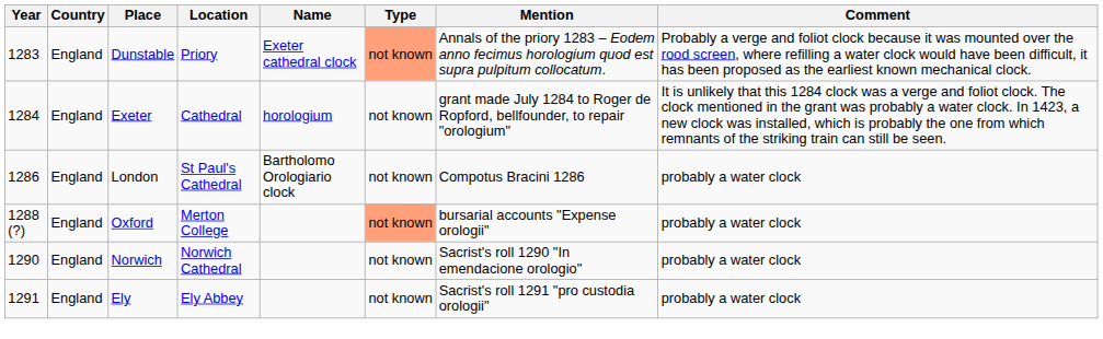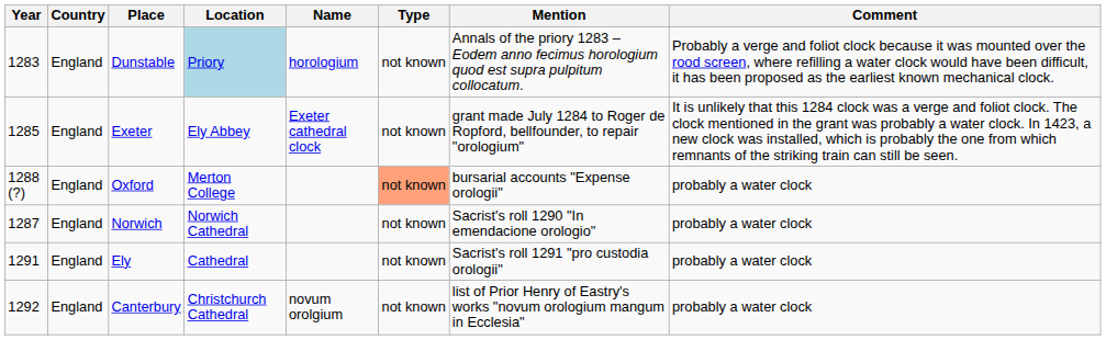 <table class="wikitable sortable" border="1">
 <tr>
 <th>Year</th>
 <th>Country</th>
 <th>Place</th>
 <th>Location</th>
 <th>Name</th>
 <th>Type</th>
 <th>Mention</th>
 <th>Comment</th>
 </tr>
 <tr>
 <td>1283</td>
 <td>England</td>
 <td><a href='#'>Dunstable</a></td>
-<td><a href='#'>Priory</a></td>
-<td><a href='#'>Exeter cathedral clock</a></td>
-<td style="background: lightsalmon;">not known</td>
+<td style="background: lightblue;"><a href='#'>Priory</a></td>
+<td><a href='#'>horologium</a></td>
+<td>not known</td>
 <td>Annals of the priory 1283 – <em>Eodem anno fecimus horologium quod est supra pulpitum collocatum</em>.</td>
 <td>Probably a verge and foliot clock because it was mounted over the <a href='#'>rood screen</a>, where refilling a water clock would have been difficult, it has been proposed as the earliest known mechanical clock.</td>
 </tr>
 <tr>
-<td>1284</td>
+<td>1285</td>
 <td>England</td>
 <td><a href='#'>Exeter</a></td>
-<td><a href='#'>Cathedral</a></td>
-<td><a href='#'>horologium</a></td>
+<td><a href='#'>Ely Abbey</a></td>
+<td><a href='#'>Exeter cathedral clock</a></td>
 <td nowrap>not known</td>
 <td>grant made July 1284 to Roger de Ropford, bellfounder, to repair "orologium"</td>
 <td>It is unlikely that this 1284 clock was a verge and foliot clock. The clock mentioned in the grant was probably a water clock. In 1423, a new clock was installed, which is probably the one from which remnants of the striking train can still be seen.</td>
-</tr>
-<tr>
-<td>1286</td>
-<td>England</td>
-<td>London</td>
-<td><a href='#'>St Paul's Cathedral</a></td>
-<td>Bartholomo Orologiario clock</td>
-<td>not known</td>
-<td>Compotus Bracini 1286</td>
-<td>probably a water clock</td>
 </tr>
 <tr>
 <td>1288 (?)</td>
 <td>England</td>
 <td><a href='#'>Oxford</a></td>
 <td><a href='#'>Merton College</a></td>
 <td></td>
 <td style="background: lightsalmon;">not known</td>
 <td>bursarial accounts "Expense orologii"</td>
 <td>probably a water clock</td>
 </tr>
 <tr>
-<td>1290</td>
+<td>1287</td>
 <td>England</td>
 <td><a href='#'>Norwich</a></td>
 <td><a href='#'>Norwich Cathedral</a></td>
 <td></td>
 <td>not known</td>
 <td>Sacrist's roll 1290 "In emendacione orologio"</td>
 <td>probably a water clock</td>
 </tr>
 <tr>
 <td>1291</td>
 <td>England</td>
 <td><a href='#'>Ely</a></td>
-<td><a href='#'>Ely Abbey</a></td>
+<td><a href='#'>Cathedral</a></td>
 <td></td>
 <td>not known</td>
 <td>Sacrist's roll 1291 "pro custodia orologii"</td>
 <td>probably a water clock</td>
 </tr>
+<tr>
+<td>1292</td>
+<td>England</td>
+<td><a href='#'>Canterbury</a></td>
+<td><a href='#'>Christchurch Cathedral</a></td>
+<td>novum orolgium</td>
+<td>not known</td>
+<td>list of Prior Henry of Eastry's works "novum orologium mangum in Ecclesia"</td>
+<td>probably a water clock</td>
+</tr>
 </table>
